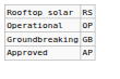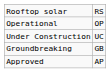 <table class="wikitable">
 <tr>
 <td>Rooftop solar</td>
 <td>RS</td>
 </tr>
 <tr>
 <td>Operational</td>
 <td>OP</td>
 </tr>
 <tr>
+<td>Under Construction</td>
+<td>UC</td>
+</tr>
+<tr>
 <td>Groundbreaking</td>
 <td>GB</td>
 </tr>
 <tr>
 <td>Approved</td>
 <td>AP</td>
 </tr>
 </table>
